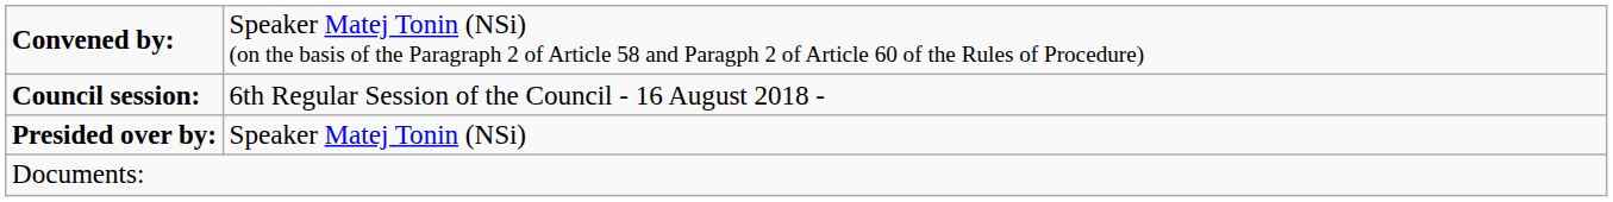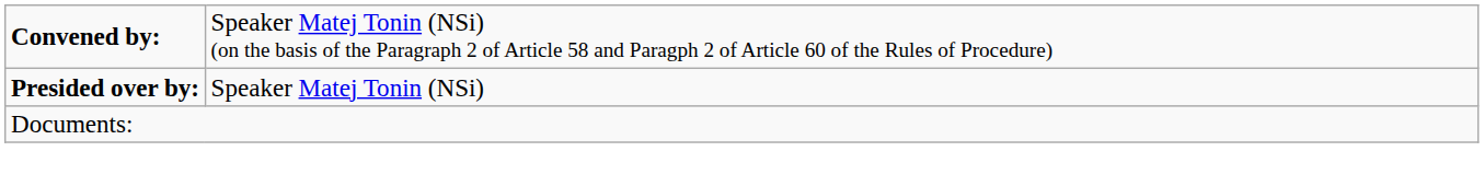 <table class="wikitable" style="line-height:16px;">
 <tr>
 <td><strong>Convened by:</strong></td>
 <td style="width:800px;">Speaker <a href='#'>Matej Tonin</a> (NSi)<br><small>(on the basis of the Paragraph 2 of Article 58 and Paragph 2 of Article 60 of the Rules of Procedure)</small></td>
-</tr>
-<tr>
-<td><strong>Council session:</strong></td>
-<td>6th Regular Session of the Council - 16 August 2018 -</td>
 </tr>
 <tr>
 <td><strong>Presided over by:</strong></td>
 <td>Speaker <a href='#'>Matej Tonin</a> (NSi)</td>
 </tr>
 <tr>
 <td colspan="2">Documents:</td>
 </tr>
 </table>
